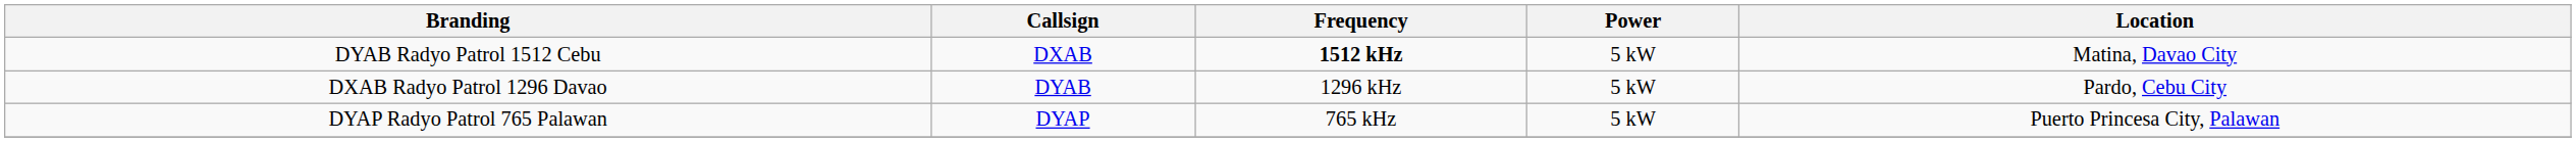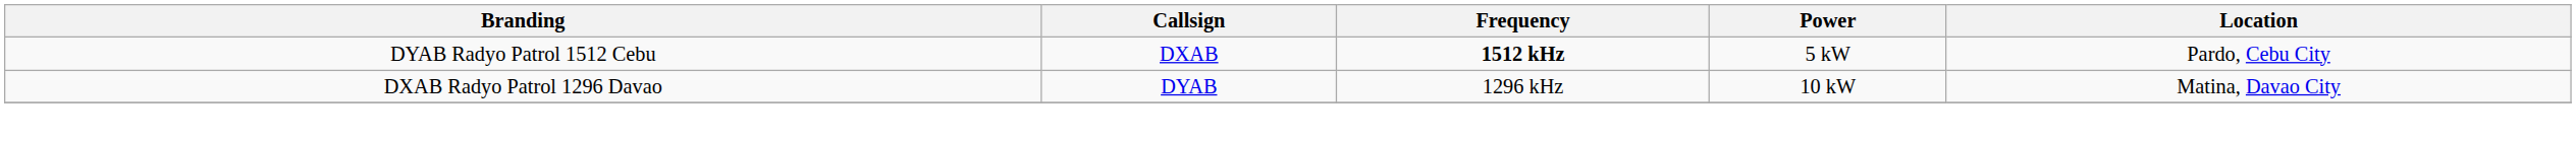 <table class="wikitable" style="width:100%; text-align:center;">
 <tr>
 <th>Branding</th>
 <th>Callsign</th>
 <th>Frequency</th>
 <th>Power</th>
 <th>Location</th>
 </tr>
 <tr>
 <td>DYAB Radyo Patrol 1512 Cebu</td>
 <td><a href='#'>DXAB</a></td>
 <td><strong>1512 kHz</strong></td>
 <td>5 kW</td>
-<td>Matina, <a href='#'>Davao City</a></td>
+<td>Pardo, <a href='#'>Cebu City</a></td>
 </tr>
 <tr>
 <td>DXAB Radyo Patrol 1296 Davao</td>
 <td><a href='#'>DYAB</a></td>
 <td>1296 kHz</td>
-<td>5 kW</td>
-<td>Pardo, <a href='#'>Cebu City</a></td>
-</tr>
-<tr>
-<td>DYAP Radyo Patrol 765 Palawan</td>
-<td><a href='#'>DYAP</a></td>
-<td>765 kHz</td>
-<td>5 kW</td>
-<td>Puerto Princesa City, <a href='#'>Palawan</a></td>
+<td>10 kW</td>
+<td>Matina, <a href='#'>Davao City</a></td>
 </tr>
 <tr>
 </tr>
 </table>
